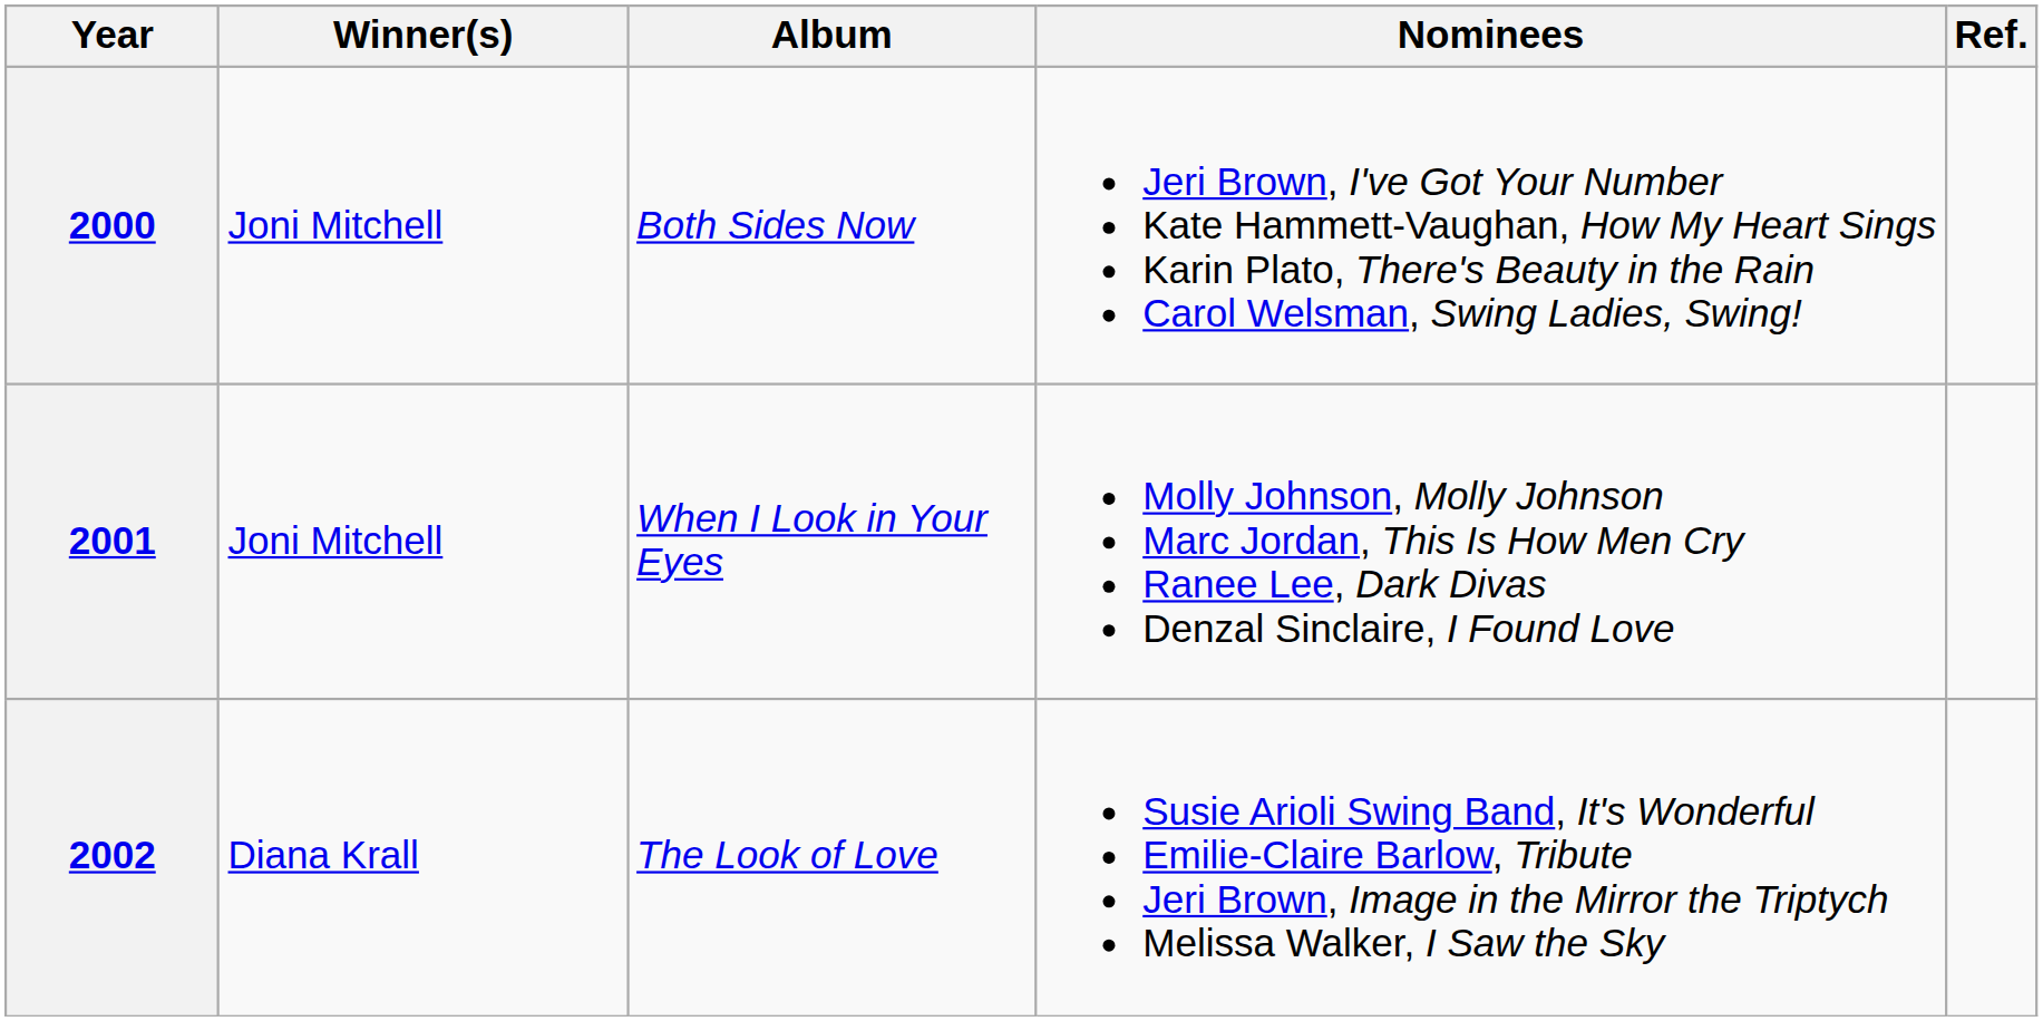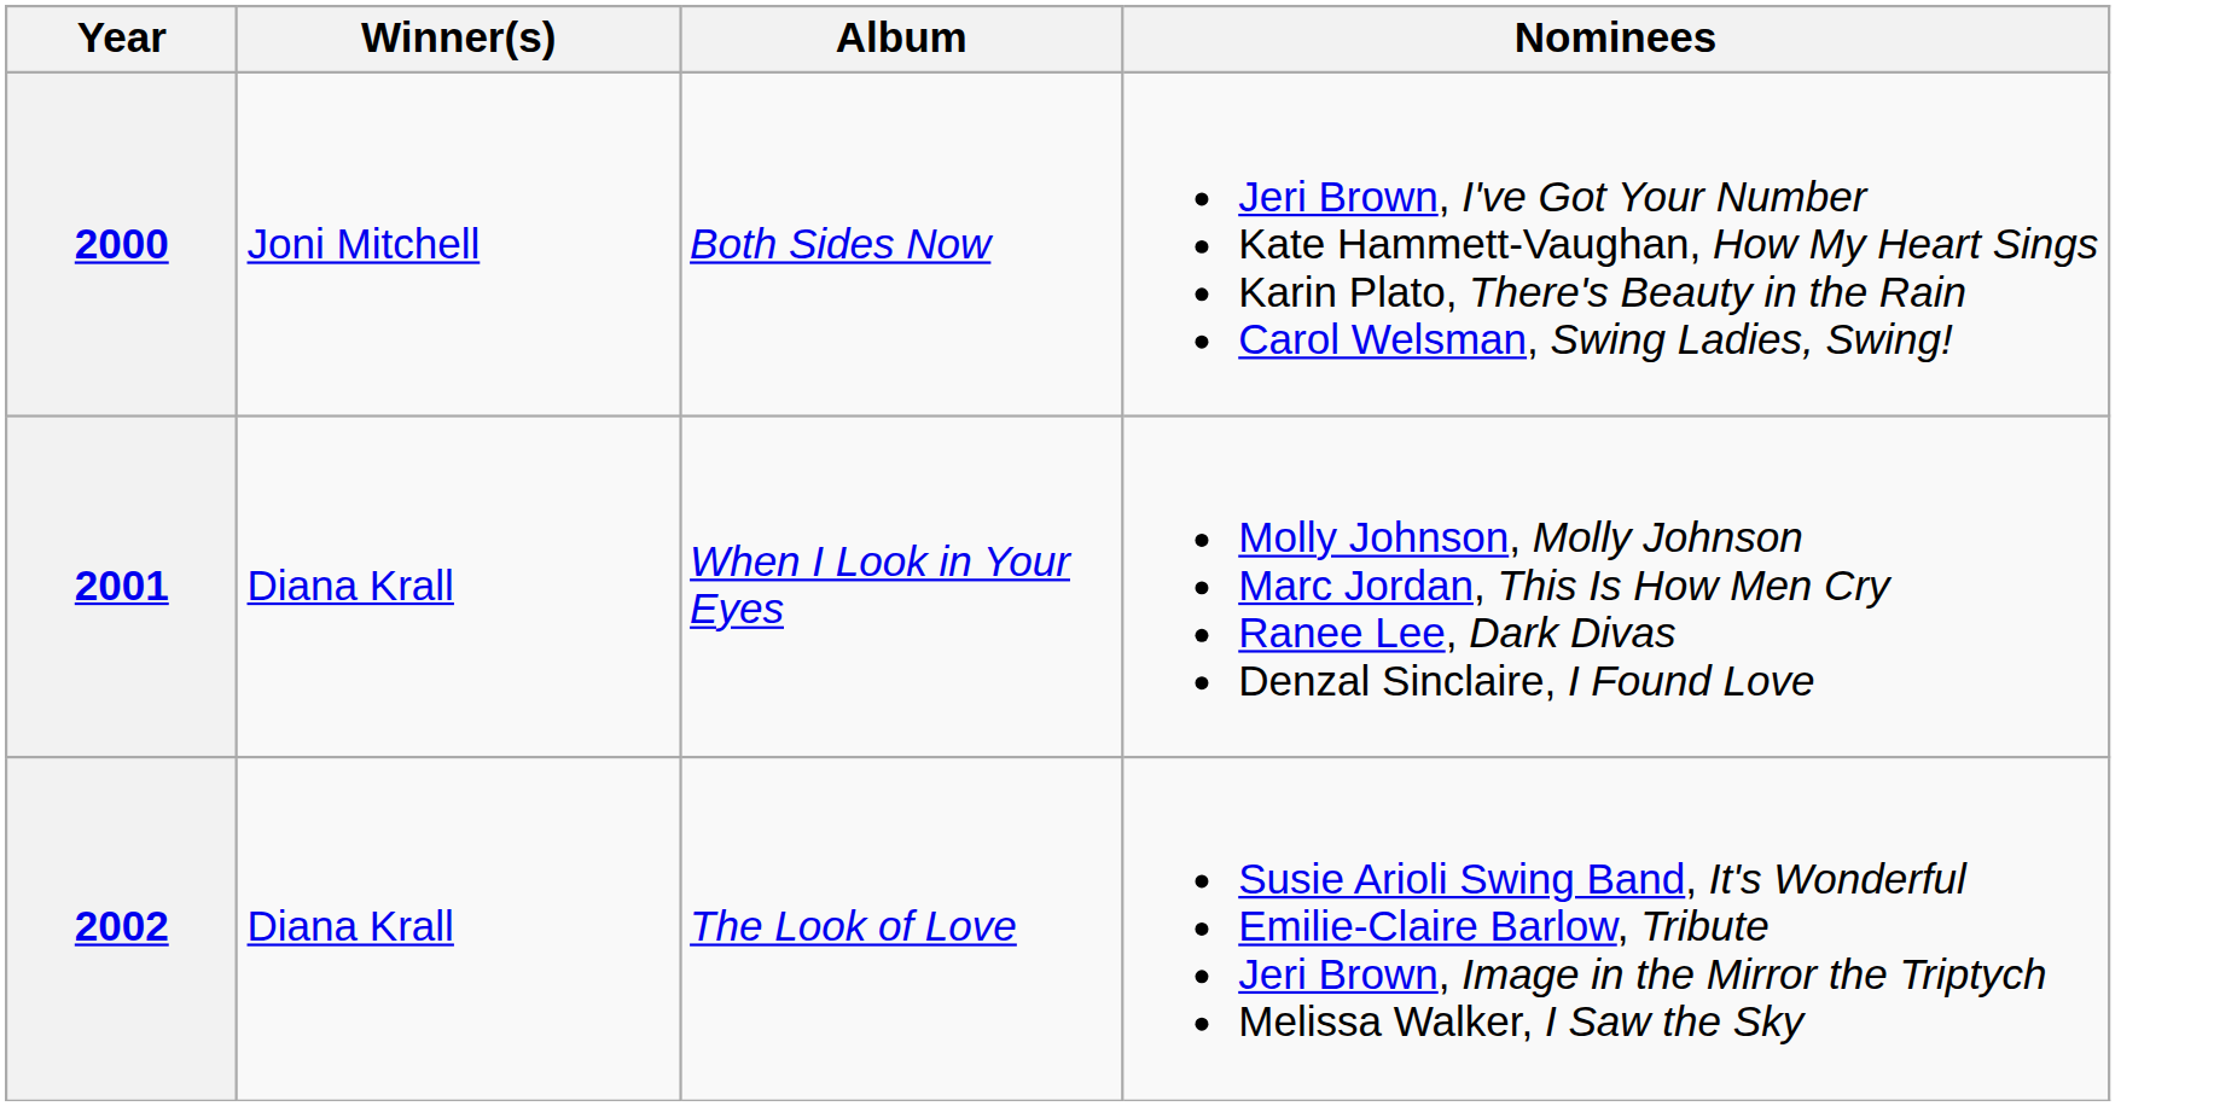 <table class="wikitable sortable">
 <tr>
 <th scope="col" style="width:5em;">Year</th>
 <th scope="col" style="width:10em;">Winner(s)</th>
 <th scope="col" style="width:10em;">Album</th>
 <th scope="col" class="unsortable">Nominees</th>
-<th scope="col" class="unsortable">Ref.</th>
 </tr>
 <tr>
 <th scope="row"><a href='#'>2000</a></th>
 <td><a href='#'>Joni Mitchell</a></td>
 <td><em><a href='#'>Both Sides Now</a></em></td>
 <td><br><ul><li><a href='#'>Jeri Brown</a>, <em>I've Got Your Number</em></li><li>Kate Hammett-Vaughan, <em>How My Heart Sings</em></li><li>Karin Plato, <em>There's Beauty in the Rain</em></li><li><a href='#'>Carol Welsman</a>, <em>Swing Ladies, Swing!</em></li></ul></td>
-<td align="center"></td>
 </tr>
 <tr>
 <th scope="row"><a href='#'>2001</a></th>
-<td><a href='#'>Joni Mitchell</a></td>
+<td><a href='#'>Diana Krall</a></td>
 <td><em><a href='#'>When I Look in Your Eyes</a></em></td>
 <td><br><ul><li><a href='#'>Molly Johnson</a>, <em>Molly Johnson</em></li><li><a href='#'>Marc Jordan</a>, <em>This Is How Men Cry</em></li><li><a href='#'>Ranee Lee</a>, <em>Dark Divas</em></li><li>Denzal Sinclaire, <em>I Found Love</em></li></ul></td>
-<td align="center"></td>
 </tr>
 <tr>
 <th scope="row"><a href='#'>2002</a></th>
 <td><a href='#'>Diana Krall</a></td>
 <td><em><a href='#'>The Look of Love</a></em></td>
 <td><br><ul><li><a href='#'>Susie Arioli Swing Band</a>, <em>It's Wonderful</em></li><li><a href='#'>Emilie-Claire Barlow</a>, <em>Tribute</em></li><li><a href='#'>Jeri Brown</a>, <em>Image in the Mirror the Triptych</em></li><li>Melissa Walker, <em>I Saw the Sky</em></li></ul></td>
-<td align="center"></td>
 </tr>
 </table>
